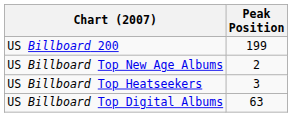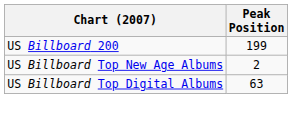 <table class="wikitable sortable">
 <tr>
 <th align="left">Chart (2007)</th>
 <th align="left">Peak<br>Position</th>
 </tr>
 <tr>
 <td align="left">US <a href='#'><em>Billboard</em> 200</a></td>
 <td style="text-align:center;">199</td>
 </tr>
 <tr>
 <td align="left">US <em>Billboard</em> <a href='#'>Top New Age Albums</a></td>
 <td style="text-align:center;">2</td>
 </tr>
 <tr>
-<td align="left">US <em>Billboard</em> <a href='#'>Top Heatseekers</a></td>
-<td style="text-align:center;">3</td>
-</tr>
-<tr>
 <td align="left">US <em>Billboard</em> <a href='#'>Top Digital Albums</a></td>
 <td style="text-align:center;">63</td>
 </tr>
 </table>
